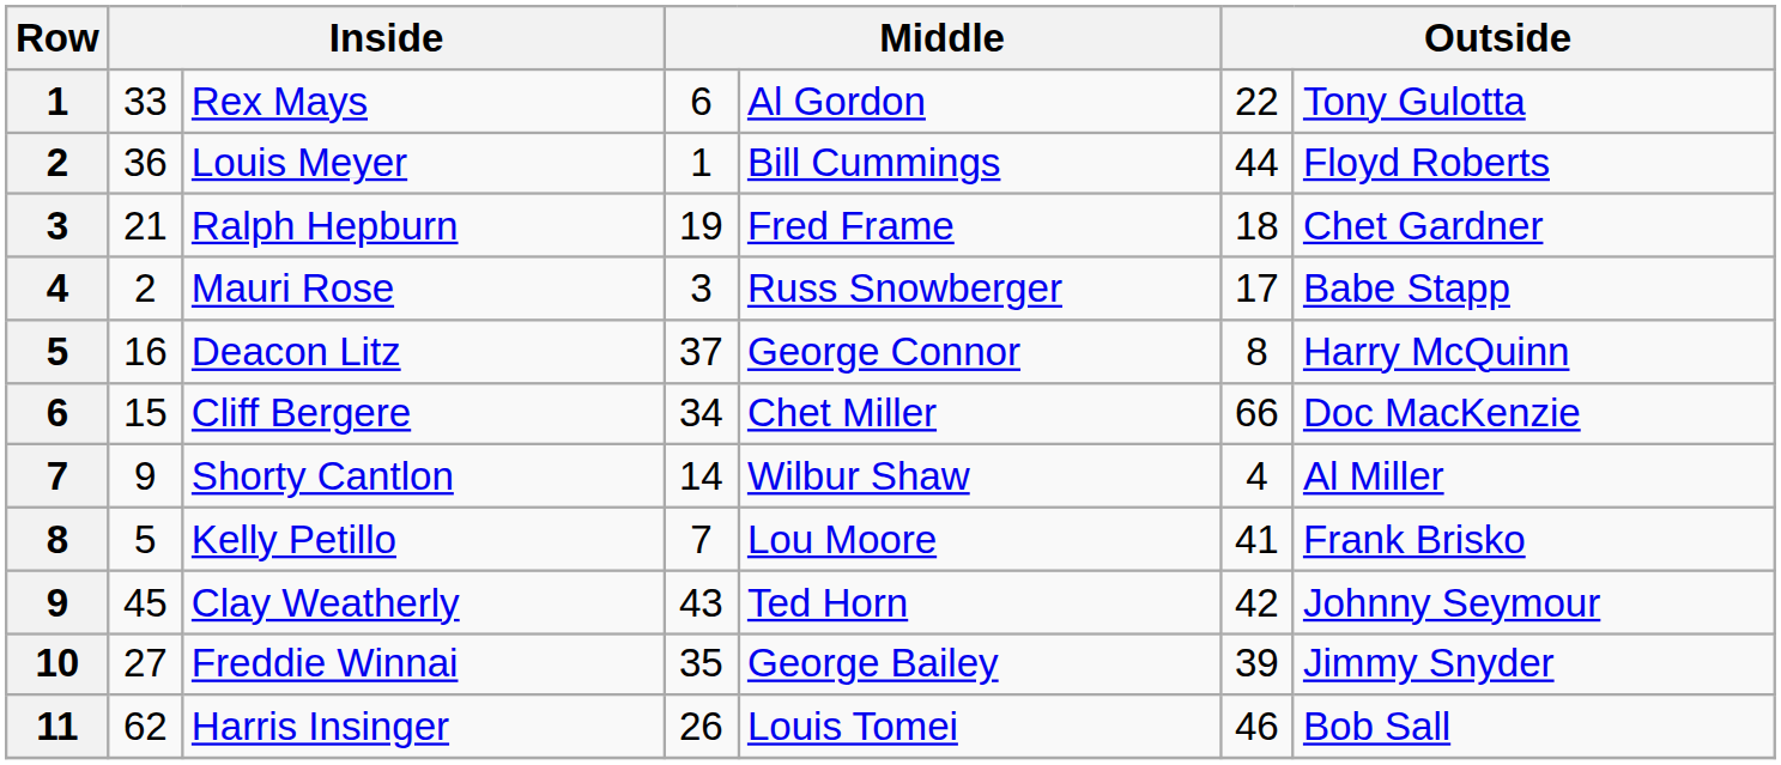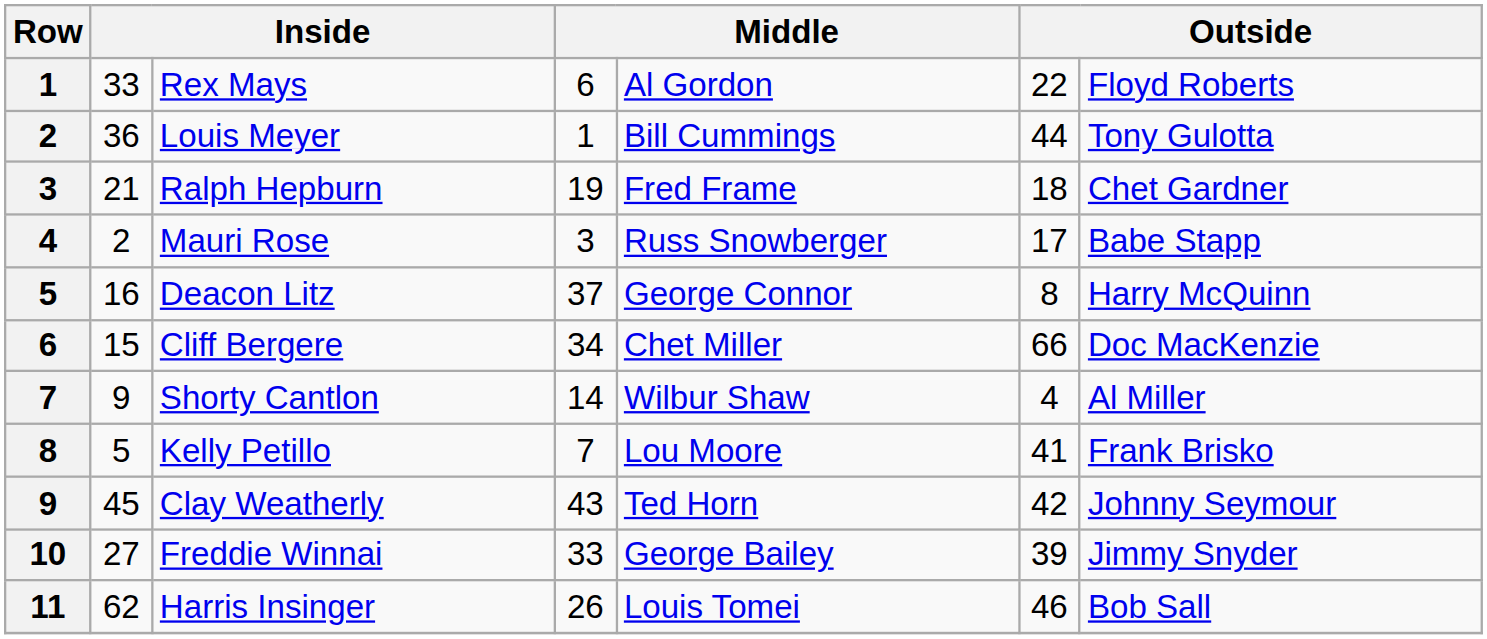 <table class="wikitable" style="font-size: 90%;">
 <tr>
 <th>Row</th>
 <th colspan=2 width="195">Inside</th>
 <th colspan=2 width="195">Middle</th>
 <th colspan=2 width="195">Outside</th>
 </tr>
 <tr>
 <th>1</th>
 <td align="center" width="20">33</td>
 <td>  <a href='#'>Rex Mays</a></td>
 <td align="center" width="20">6</td>
 <td>  <a href='#'>Al Gordon</a></td>
 <td align="center" width="20">22</td>
-<td> <a href='#'>Tony Gulotta</a></td>
+<td> <a href='#'>Floyd Roberts</a> </td>
 </tr>
 <tr>
 <th>2</th>
 <td align="center" width="20">36</td>
 <td> <a href='#'>Louis Meyer</a> </td>
 <td align="center" width="20">1</td>
 <td> <a href='#'>Bill Cummings</a> </td>
 <td align="center" width="20">44</td>
-<td> <a href='#'>Floyd Roberts</a> </td>
+<td> <a href='#'>Tony Gulotta</a></td>
 </tr>
 <tr>
 <th>3</th>
 <td align="center" width="20">21</td>
 <td> <a href='#'>Ralph Hepburn</a></td>
 <td align="center" width="20">19</td>
 <td> <a href='#'>Fred Frame</a> </td>
 <td align="center" width="20">18</td>
 <td> <a href='#'>Chet Gardner</a></td>
 </tr>
 <tr>
 <th>4</th>
 <td align="center" width="20">2</td>
 <td> <a href='#'>Mauri Rose</a></td>
 <td align="center" width="20">3</td>
 <td> <a href='#'>Russ Snowberger</a></td>
 <td align="center" width="20">17</td>
 <td> <a href='#'>Babe Stapp</a></td>
 </tr>
 <tr>
 <th>5</th>
 <td align="center" width="20">16</td>
 <td> <a href='#'>Deacon Litz</a></td>
 <td align="center" width="20">37</td>
 <td> <a href='#'>George Connor</a> </td>
 <td align="center" width="20">8</td>
 <td> <a href='#'>Harry McQuinn</a></td>
 </tr>
 <tr>
 <th>6</th>
 <td align="center" width="20">15</td>
 <td> <a href='#'>Cliff Bergere</a></td>
 <td align="center" width="20">34</td>
 <td> <a href='#'>Chet Miller</a></td>
 <td align="center" width="20">66</td>
 <td> <a href='#'>Doc MacKenzie</a></td>
 </tr>
 <tr>
 <th>7</th>
 <td align="center" width="20">9</td>
 <td> <a href='#'>Shorty Cantlon</a></td>
 <td align="center" width="20">14</td>
 <td> <a href='#'>Wilbur Shaw</a></td>
 <td align="center" width="20">4</td>
 <td> <a href='#'>Al Miller</a></td>
 </tr>
 <tr>
 <th>8</th>
 <td align="center" width="20">5</td>
 <td> <a href='#'>Kelly Petillo</a></td>
 <td align="center" width="20">7</td>
 <td> <a href='#'>Lou Moore</a></td>
 <td align="center" width="20">41</td>
 <td> <a href='#'>Frank Brisko</a></td>
 </tr>
 <tr>
 <th>9</th>
 <td align="center" width="20">45</td>
 <td> <a href='#'>Clay Weatherly</a> </td>
 <td align="center" width="20">43</td>
 <td> <a href='#'>Ted Horn</a> </td>
 <td align="center" width="20">42</td>
 <td> <a href='#'>Johnny Seymour</a></td>
 </tr>
 <tr>
 <th>10</th>
 <td align="center" width="20">27</td>
 <td> <a href='#'>Freddie Winnai</a></td>
-<td align="center" width="20">35</td>
+<td align="center" width="20">33</td>
 <td> <a href='#'>George Bailey</a></td>
 <td align="center" width="20">39</td>
 <td> <a href='#'>Jimmy Snyder</a> </td>
 </tr>
 <tr>
 <th>11</th>
 <td align="center" width="20">62</td>
 <td> <a href='#'>Harris Insinger</a> </td>
 <td align="center" width="20">26</td>
 <td> <a href='#'>Louis Tomei</a> </td>
 <td align="center" width="20">46</td>
 <td> <a href='#'>Bob Sall</a> </td>
 </tr>
 <tr>
 </tr>
 </table>
